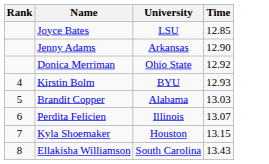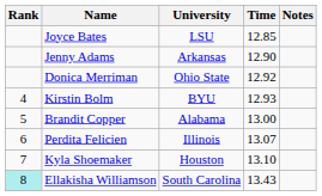 <table class="wikitable sortable" style="text-align:center">
 <tr>
 <th>Rank</th>
 <th>Name</th>
 <th>University</th>
 <th>Time</th>
+<th>Notes</th>
 </tr>
 <tr>
 <td></td>
 <td align=left><a href='#'>Joyce Bates</a></td>
 <td><a href='#'>LSU</a></td>
 <td>12.85</td>
+<td></td>
 </tr>
 <tr>
 <td></td>
 <td align=left><a href='#'>Jenny Adams</a></td>
 <td><a href='#'>Arkansas</a></td>
 <td>12.90</td>
+<td></td>
 </tr>
 <tr>
 <td></td>
 <td align=left><a href='#'>Donica Merriman</a></td>
 <td><a href='#'>Ohio State</a></td>
 <td>12.92</td>
+<td></td>
 </tr>
 <tr>
 <td>4</td>
 <td align=left><a href='#'>Kirstin Bolm</a></td>
 <td><a href='#'>BYU</a></td>
 <td>12.93</td>
+<td></td>
 </tr>
 <tr>
 <td>5</td>
 <td align=left><a href='#'>Brandit Copper</a></td>
 <td><a href='#'>Alabama</a></td>
-<td>13.03</td>
+<td>13.00</td>
+<td></td>
 </tr>
 <tr>
 <td>6</td>
 <td align=left><a href='#'>Perdita Felicien</a> </td>
 <td><a href='#'>Illinois</a></td>
 <td>13.07</td>
+<td></td>
 </tr>
 <tr>
 <td>7</td>
 <td align=left><a href='#'>Kyla Shoemaker</a></td>
 <td><a href='#'>Houston</a></td>
-<td>13.15</td>
+<td>13.10</td>
+<td></td>
 </tr>
 <tr>
-<td>8</td>
+<td style="background: paleturquoise;">8</td>
 <td align=left><a href='#'>Ellakisha Williamson</a></td>
 <td><a href='#'>South Carolina</a></td>
 <td>13.43</td>
+<td></td>
 </tr>
 </table>
